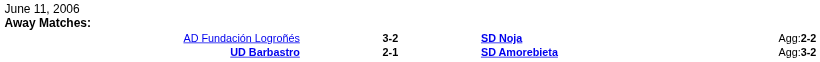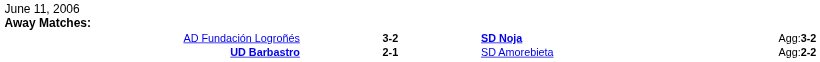 <table width=100% cellspacing=1>
 <tr>
 <th width=20%></th>
 <th width=12%></th>
 <th width=20%></th>
 <th></th>
 </tr>
 <tr>
 <td>June 11, 2006<br><strong>Away Matches:</strong></td>
 </tr>
 <tr style=font-size:90%>
 <td align=right><a href='#'>AD Fundación Logroñés</a></td>
 <td align=center><strong>3-2</strong></td>
 <td><strong><a href='#'>SD Noja</a></strong></td>
-<td>Agg:<strong>2-2</strong></td>
+<td>Agg:<strong>3-2</strong></td>
 </tr>
 <tr style=font-size:90%>
 <td align=right><strong><a href='#'>UD Barbastro</a></strong></td>
 <td align=center><strong>2-1</strong></td>
-<td><strong><a href='#'>SD Amorebieta</a></strong></td>
-<td>Agg:<strong>3-2</strong></td>
+<td><a href='#'>SD Amorebieta</a></td>
+<td>Agg:<strong>2-2</strong></td>
 </tr>
 </table>
